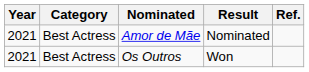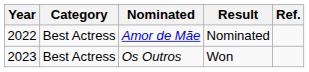 <table class="wikitable">
 <tr>
 <th>Year</th>
 <th>Category</th>
 <th>Nominated</th>
 <th>Result</th>
 <th>Ref.</th>
 </tr>
 <tr>
-<td>2021</td>
+<td>2022</td>
 <td>Best Actress</td>
 <td><em><a href='#'>Amor de Mãe</a></em></td>
 <td>Nominated</td>
 <td></td>
 </tr>
 <tr>
-<td>2021</td>
+<td>2023</td>
 <td>Best Actress</td>
 <td><em>Os Outros</em></td>
 <td>Won</td>
 <td></td>
 </tr>
 </table>
